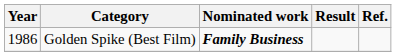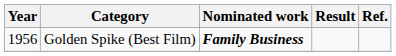 <table class="wikitable sortable">
 <tr>
 <th>Year</th>
 <th>Category</th>
 <th>Nominated work</th>
 <th>Result</th>
 <th>Ref.</th>
 </tr>
 <tr>
-<td>1986</td>
+<td>1956</td>
 <td>Golden Spike (Best Film)</td>
 <td><strong><em>Family Business</em></strong></td>
 <td></td>
 <td></td>
 </tr>
 <tr>
 </tr>
 </table>
